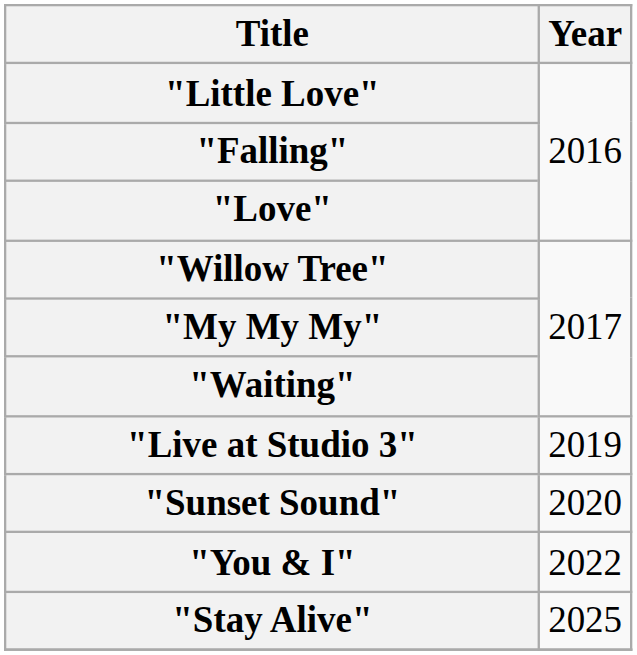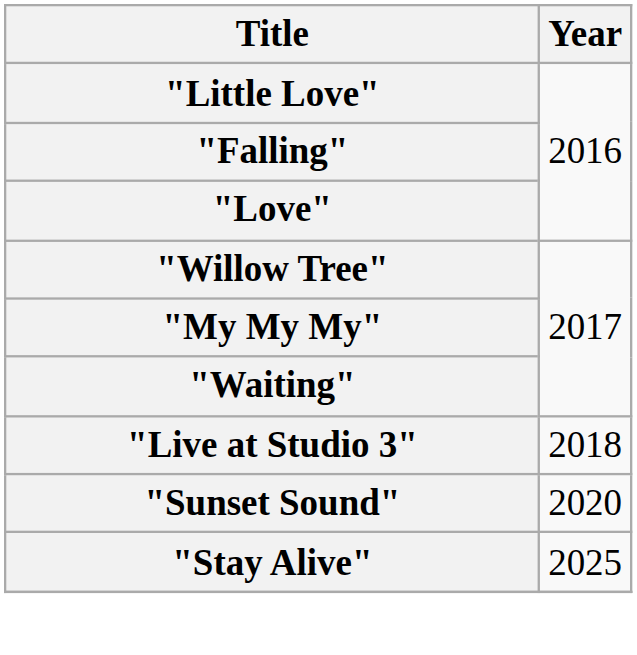 <table class="wikitable plainrowheaders" style="text-align:center;">
 <tr>
 <th scope="col" style="width:14em;">Title</th>
 <th scope="col" style="width:1em;">Year</th>
 </tr>
 <tr>
 <th scope="row">"Little Love"</th>
 <td rowspan="3">2016</td>
 </tr>
 <tr>
 <th scope="row">"Falling"</th>
 </tr>
 <tr>
 <th scope="row">"Love"</th>
 </tr>
 <tr>
 <th scope="row">"Willow Tree"</th>
 <td rowspan="3">2017</td>
 </tr>
 <tr>
 <th scope="row">"My My My"</th>
 </tr>
 <tr>
 <th scope="row">"Waiting"</th>
 </tr>
 <tr>
 <th scope="row">"Live at Studio 3"</th>
-<td rowspan="1">2019</td>
+<td rowspan="1">2018</td>
 </tr>
 <tr>
 <th scope="row">"Sunset Sound"</th>
 <td rowspan="1">2020</td>
-</tr>
-<tr>
-<th scope="row">"You & I"</th>
-<td rowspan="1">2022</td>
 </tr>
 <tr>
 <th scope="row">"Stay Alive"</th>
 <td rowspan="1">2025</td>
 </tr>
 <tr>
 </tr>
 </table>
